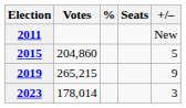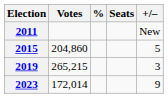 <table class="wikitable" style="text-align: right;">
 <tr>
 <th>Election</th>
 <th>Votes</th>
 <th>%</th>
 <th>Seats</th>
 <th>+/–</th>
 </tr>
 <tr>
 <th><a href='#'>2011</a></th>
 <td></td>
 <td></td>
 <td></td>
 <td>New</td>
 </tr>
 <tr>
 <th><a href='#'>2015</a></th>
 <td>204,860</td>
 <td></td>
 <td></td>
 <td> 5</td>
 </tr>
 <tr>
 <th><a href='#'>2019</a></th>
 <td>265,215</td>
 <td></td>
 <td></td>
-<td> 9</td>
+<td> 3</td>
 </tr>
 <tr>
 <th><a href='#'>2023</a></th>
-<td>178,014</td>
+<td>172,014</td>
 <td></td>
 <td></td>
-<td> 3</td>
+<td> 9</td>
 </tr>
 </table>
